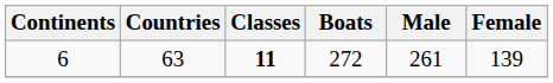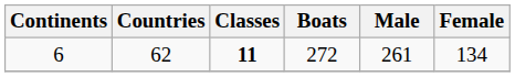 <table class="wikitable">
 <tr>
 <th width=50>Continents</th>
 <th width=50>Countries</th>
 <th width=50>Classes</th>
 <th width=50>Boats</th>
 <th width=50>Male</th>
 <th width=50>Female</th>
 </tr>
 <tr>
 <td align="center">6</td>
-<td align="center">63</td>
+<td align="center">62</td>
 <td align="center"><strong>11</strong></td>
 <td align="center">272</td>
 <td align="center">261</td>
-<td align="center">139</td>
+<td align="center">134</td>
 </tr>
 <tr>
 </tr>
 </table>
